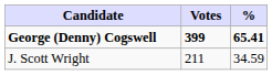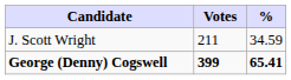 <table class="wikitable">
 <tr>
 <th style="background:#ddf; width:200px;">Candidate</th>
 <th style="background:#ddf; width:50px;">Votes</th>
 <th style="background:#ddf; width:30px;">%</th>
 </tr>
 <tr>
+<td>J. Scott Wright</td>
+<td>211</td>
+<td>34.59</td>
+</tr>
+<tr>
 <td><strong>George (Denny) Cogswell</strong></td>
 <td><strong>399</strong></td>
 <td><strong>65.41</strong></td>
 </tr>
-<tr>
-<td>J. Scott Wright</td>
-<td>211</td>
-<td>34.59</td>
-</tr>
 </table>
